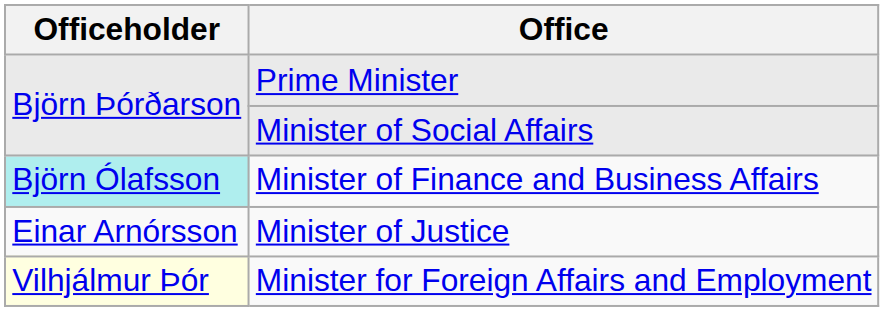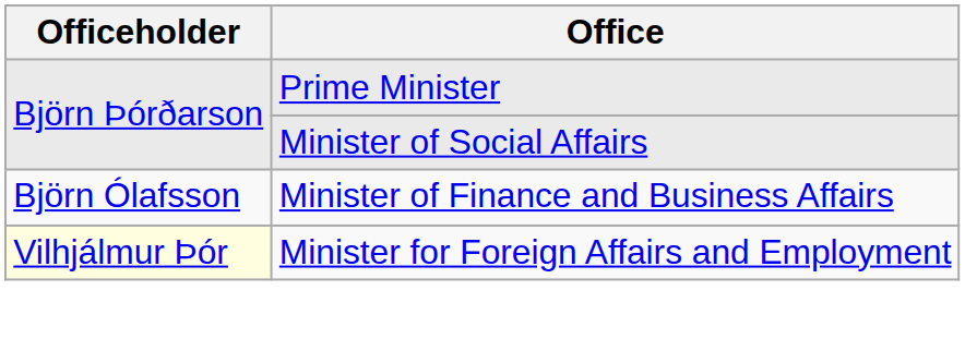 <table class="wikitable">
 <tr>
 <th>Officeholder</th>
 <th>Office</th>
 </tr>
 <tr style="background-color: #EAEAEA;">
 <td rowspan=2><a href='#'>Björn Þórðarson</a></td>
 <td><a href='#'>Prime Minister</a></td>
 </tr>
 <tr style="background-color: #EAEAEA;">
 <td><a href='#'>Minister of Social Affairs</a></td>
 </tr>
 <tr>
-<td style="background: paleturquoise;"><a href='#'>Björn Ólafsson</a></td>
+<td><a href='#'>Björn Ólafsson</a></td>
 <td><a href='#'>Minister of Finance and Business Affairs</a></td>
-</tr>
-<tr>
-<td><a href='#'>Einar Arnórsson</a></td>
-<td><a href='#'>Minister of Justice</a></td>
 </tr>
 <tr>
 <td style="background: lightyellow;"><a href='#'>Vilhjálmur Þór</a></td>
 <td><a href='#'>Minister for Foreign Affairs and Employment</a></td>
 </tr>
 </table>
